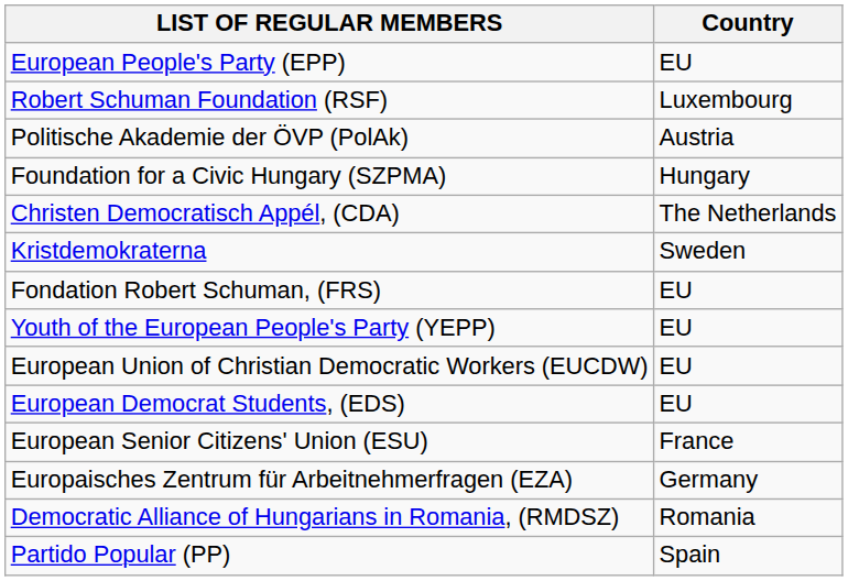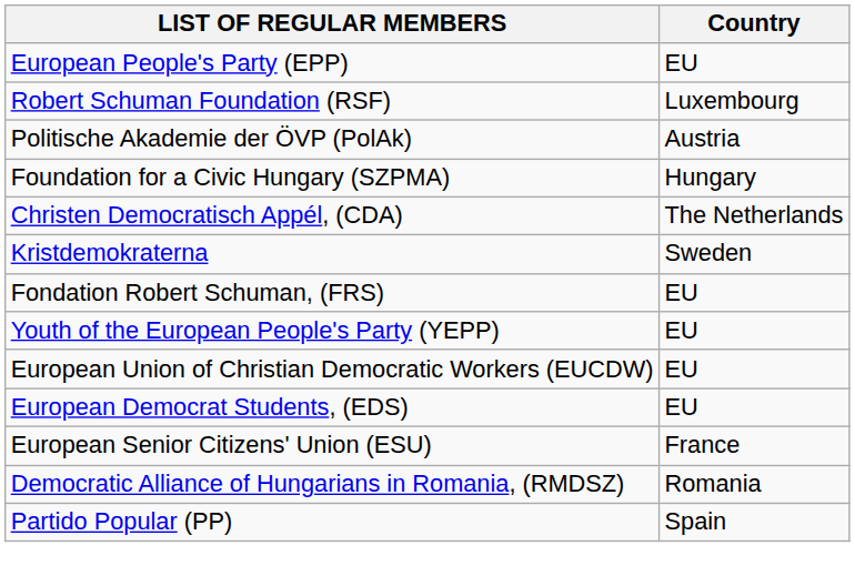 <table class="wikitable">
 <tr>
 <th><strong>LIST OF REGULAR MEMBERS</strong></th>
 <th>Country</th>
 </tr>
 <tr>
 <td><a href='#'>European People's Party</a> (EPP)</td>
 <td>EU</td>
 </tr>
 <tr>
 <td><a href='#'>Robert Schuman Foundation</a> (RSF)</td>
 <td>Luxembourg</td>
 </tr>
 <tr>
 <td>Politische Akademie der ÖVP (PolAk)</td>
 <td>Austria</td>
 </tr>
 <tr>
 <td>Foundation for a Civic Hungary (SZPMA)</td>
 <td>Hungary</td>
 </tr>
 <tr>
 <td><a href='#'>Christen Democratisch Appél</a>, (CDA)</td>
 <td>The Netherlands</td>
 </tr>
 <tr>
 <td><a href='#'>Kristdemokraterna</a></td>
 <td>Sweden</td>
 </tr>
 <tr>
 <td>Fondation Robert Schuman, (FRS)</td>
 <td>EU</td>
 </tr>
 <tr>
 <td><a href='#'>Youth of the European People's Party</a> (YEPP)</td>
 <td>EU</td>
 </tr>
 <tr>
 <td>European Union of Christian Democratic Workers (EUCDW)</td>
 <td>EU</td>
 </tr>
 <tr>
 <td><a href='#'>European Democrat Students</a>, (EDS)</td>
 <td>EU</td>
 </tr>
 <tr>
 <td>European Senior Citizens' Union (ESU)</td>
 <td>France</td>
 </tr>
 <tr>
-<td>Europaisches Zentrum für Arbeitnehmerfragen (EZA)</td>
-<td>Germany</td>
-</tr>
-<tr>
 <td><a href='#'>Democratic Alliance of Hungarians in Romania</a>, (RMDSZ)</td>
 <td>Romania</td>
 </tr>
 <tr>
 <td><a href='#'>Partido Popular</a> (PP)</td>
 <td>Spain</td>
 </tr>
 </table>
